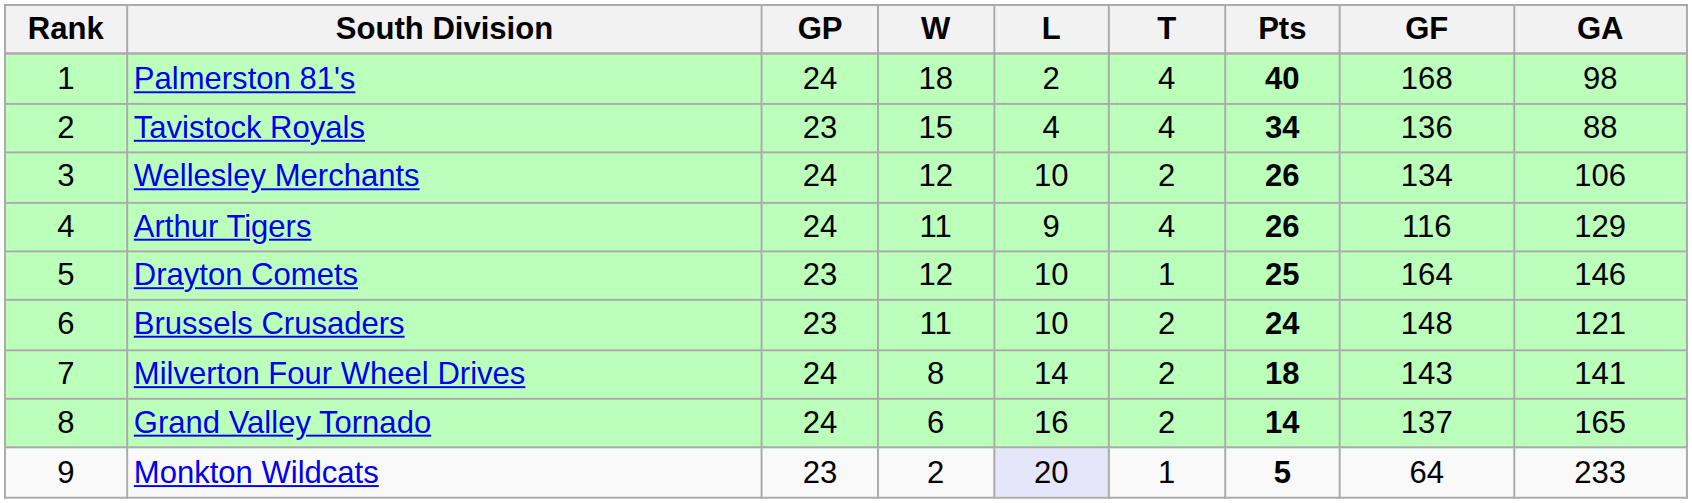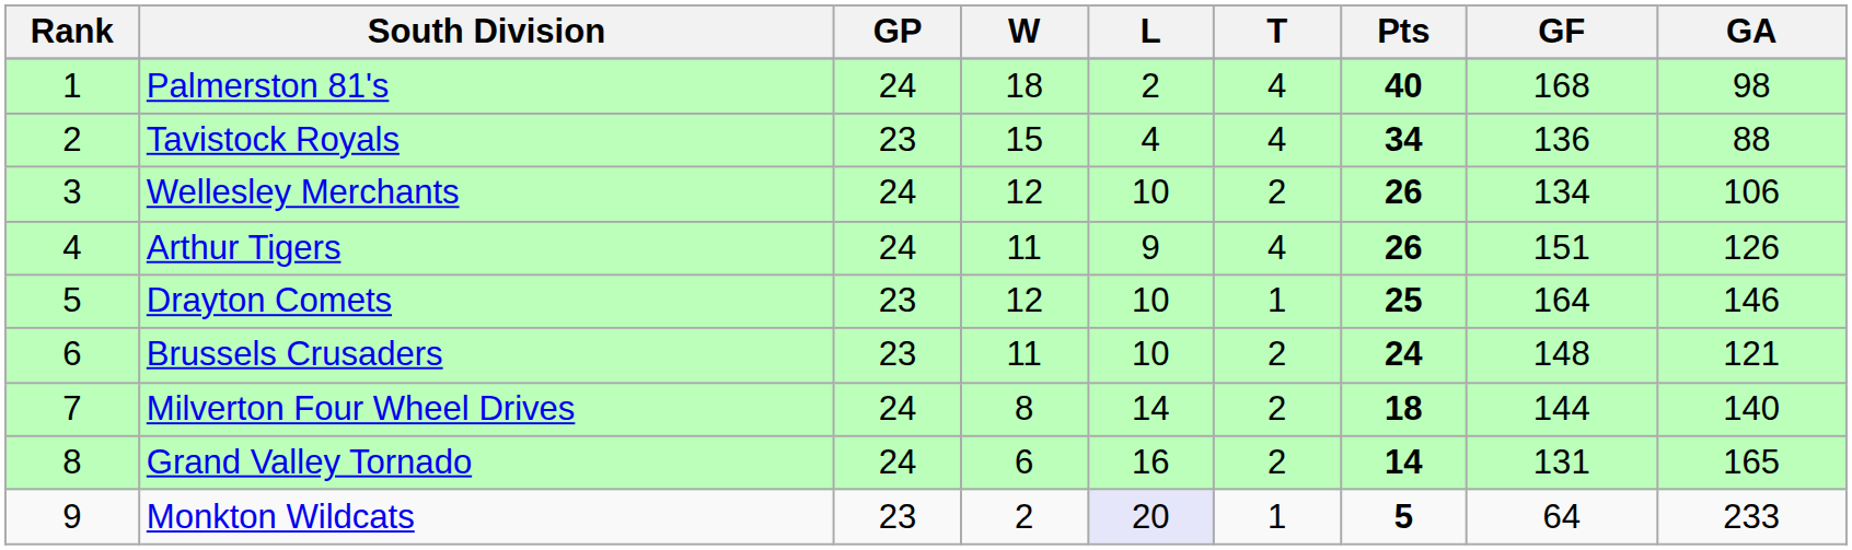 <table class="wikitable" style="text-align:center" width:50em">
 <tr>
 <th bgcolor="#DDDDFF" width="5%">Rank</th>
 <th bgcolor="#DDDDFF" width="27.5%">South Division</th>
 <th bgcolor="#DDDDFF" width="5%">GP</th>
 <th bgcolor="#DDDDFF" width="5%">W</th>
 <th bgcolor="#DDDDFF" width="5%">L</th>
 <th bgcolor="#DDDDFF" width="5%">T</th>
 <th bgcolor="#DDDDFF" width="5%">Pts</th>
 <th bgcolor="#DDDDFF" width="7.5%">GF</th>
 <th bgcolor="#DDDDFF" width="7.5%">GA</th>
 </tr>
 <tr>
 </tr>
 <tr bgcolor="#bbffbb">
 <td>1</td>
 <td align=left><a href='#'>Palmerston 81's</a></td>
 <td>24</td>
 <td>18</td>
 <td>2</td>
 <td>4</td>
 <td><strong>40</strong></td>
 <td>168</td>
 <td>98</td>
 </tr>
 <tr bgcolor="#bbffbb">
 <td>2</td>
 <td align=left><a href='#'>Tavistock Royals</a></td>
 <td>23</td>
 <td>15</td>
 <td>4</td>
 <td>4</td>
 <td><strong>34</strong></td>
 <td>136</td>
 <td>88</td>
 </tr>
 <tr bgcolor="#bbffbb">
 <td>3</td>
 <td align=left><a href='#'>Wellesley Merchants</a></td>
 <td>24</td>
 <td>12</td>
 <td>10</td>
 <td>2</td>
 <td><strong>26</strong></td>
 <td>134</td>
 <td>106</td>
 </tr>
 <tr bgcolor="#bbffbb">
 <td>4</td>
 <td align=left><a href='#'>Arthur Tigers</a></td>
 <td>24</td>
 <td>11</td>
 <td>9</td>
 <td>4</td>
 <td><strong>26</strong></td>
-<td>116</td>
-<td>129</td>
+<td>151</td>
+<td>126</td>
 </tr>
 <tr bgcolor="#bbffbb">
 <td>5</td>
 <td align=left><a href='#'>Drayton Comets</a></td>
 <td>23</td>
 <td>12</td>
 <td>10</td>
 <td>1</td>
 <td><strong>25</strong></td>
 <td>164</td>
 <td>146</td>
 </tr>
 <tr bgcolor="#bbffbb">
 <td>6</td>
 <td align=left><a href='#'>Brussels Crusaders</a></td>
 <td>23</td>
 <td>11</td>
 <td>10</td>
 <td>2</td>
 <td><strong>24</strong></td>
 <td>148</td>
 <td>121</td>
 </tr>
 <tr bgcolor="#bbffbb">
 <td>7</td>
 <td align=left><a href='#'>Milverton Four Wheel Drives</a></td>
 <td>24</td>
 <td>8</td>
 <td>14</td>
 <td>2</td>
 <td><strong>18</strong></td>
-<td>143</td>
-<td>141</td>
+<td>144</td>
+<td>140</td>
 </tr>
 <tr bgcolor="#bbffbb">
 <td>8</td>
 <td align=left><a href='#'>Grand Valley Tornado</a></td>
 <td>24</td>
 <td>6</td>
 <td>16</td>
 <td>2</td>
 <td><strong>14</strong></td>
-<td>137</td>
+<td>131</td>
 <td>165</td>
 </tr>
 <tr>
 <td>9</td>
 <td align=left><a href='#'>Monkton Wildcats</a></td>
 <td>23</td>
 <td>2</td>
 <td style="background: lavender;">20</td>
 <td>1</td>
 <td><strong>5</strong></td>
 <td>64</td>
 <td>233</td>
 </tr>
 </table>
